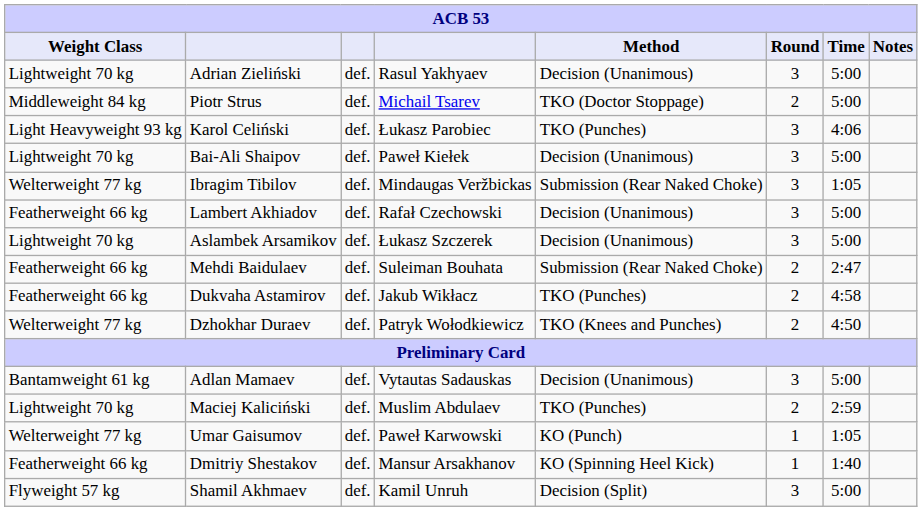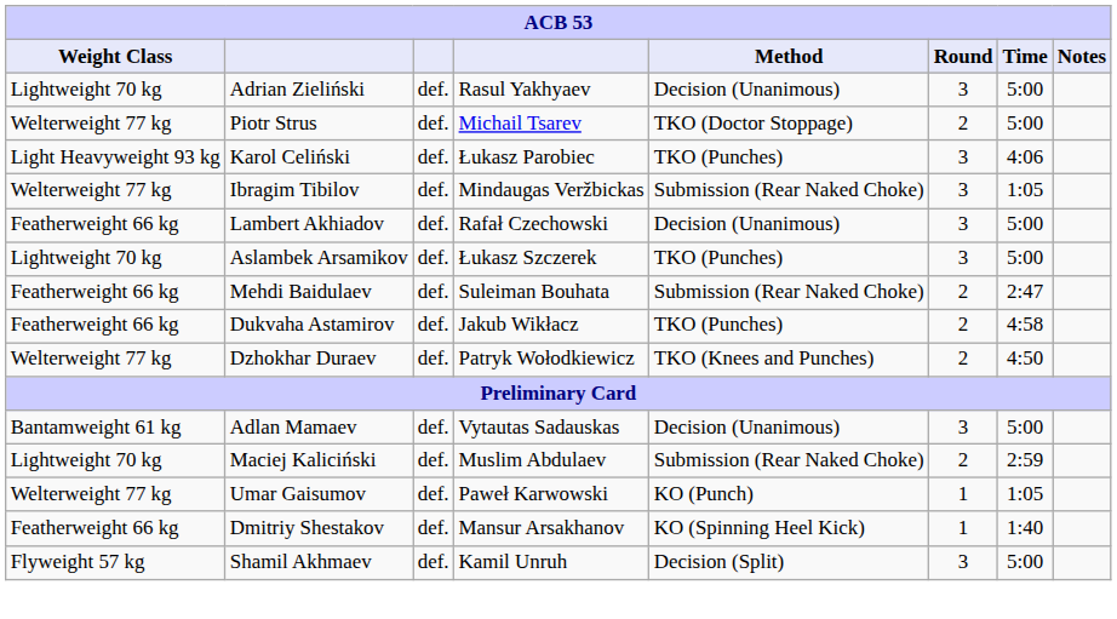 <table class="wikitable" style="font-size: 80%;">
 <tr>
 <th colspan="8" style="background-color: #ccf; color: #000080; text-align: center;"><strong>ACB 53</strong></th>
 </tr>
 <tr>
 <th colspan="1" style="background-color: #E6E8FA; color: #000000; text-align: center;">Weight Class</th>
 <th colspan="1" style="background-color: #E6E8FA; color: #000000; text-align: center;"></th>
 <th colspan="1" style="background-color: #E6E8FA; color: #000000; text-align: center;"></th>
 <th colspan="1" style="background-color: #E6E8FA; color: #000000; text-align: center;"></th>
 <th colspan="1" style="background-color: #E6E8FA; color: #000000; text-align: center;">Method</th>
 <th colspan="1" style="background-color: #E6E8FA; color: #000000; text-align: center;">Round</th>
 <th colspan="1" style="background-color: #E6E8FA; color: #000000; text-align: center;">Time</th>
 <th colspan="1" style="background-color: #E6E8FA; color: #000000; text-align: center;">Notes</th>
 </tr>
 <tr>
 <td>Lightweight 70 kg</td>
 <td> Adrian Zieliński</td>
 <td>def.</td>
 <td> Rasul Yakhyaev</td>
 <td>Decision (Unanimous)</td>
 <td align=center>3</td>
 <td align=center>5:00</td>
 <td></td>
 </tr>
 <tr>
-<td>Middleweight 84 kg</td>
+<td>Welterweight 77 kg</td>
 <td> Piotr Strus</td>
 <td>def.</td>
 <td> <a href='#'>Michail Tsarev</a></td>
 <td>TKO (Doctor Stoppage)</td>
 <td align=center>2</td>
 <td align=center>5:00</td>
 <td></td>
 </tr>
 <tr>
 <td>Light Heavyweight 93 kg</td>
 <td> Karol Celiński</td>
 <td>def.</td>
 <td> Łukasz Parobiec</td>
 <td>TKO (Punches)</td>
 <td align=center>3</td>
 <td align=center>4:06</td>
-<td></td>
-</tr>
-<tr>
-<td>Lightweight 70 kg</td>
-<td> Bai-Ali Shaipov</td>
-<td>def.</td>
-<td> Paweł Kiełek</td>
-<td>Decision (Unanimous)</td>
-<td align=center>3</td>
-<td align=center>5:00</td>
 <td></td>
 </tr>
 <tr>
 <td>Welterweight 77 kg</td>
 <td> Ibragim Tibilov</td>
 <td>def.</td>
 <td> Mindaugas Veržbickas</td>
 <td>Submission (Rear Naked Choke)</td>
 <td align=center>3</td>
 <td align=center>1:05</td>
 <td></td>
 </tr>
 <tr>
 <td>Featherweight 66 kg</td>
 <td> Lambert Akhiadov</td>
 <td>def.</td>
 <td> Rafał Czechowski</td>
 <td>Decision (Unanimous)</td>
 <td align=center>3</td>
 <td align=center>5:00</td>
 <td></td>
 </tr>
 <tr>
 <td>Lightweight 70 kg</td>
 <td> Aslambek Arsamikov</td>
 <td>def.</td>
 <td> Łukasz Szczerek</td>
-<td>Decision (Unanimous)</td>
+<td>TKO (Punches)</td>
 <td align=center>3</td>
 <td align=center>5:00</td>
 <td></td>
 </tr>
 <tr>
 <td>Featherweight 66 kg</td>
 <td> Mehdi Baidulaev</td>
 <td>def.</td>
 <td> Suleiman Bouhata</td>
 <td>Submission (Rear Naked Choke)</td>
 <td align=center>2</td>
 <td align=center>2:47</td>
 <td></td>
 </tr>
 <tr>
 <td>Featherweight 66 kg</td>
 <td> Dukvaha Astamirov</td>
 <td>def.</td>
 <td> Jakub Wikłacz</td>
 <td>TKO (Punches)</td>
 <td align=center>2</td>
 <td align=center>4:58</td>
 <td></td>
 </tr>
 <tr>
 <td>Welterweight 77 kg</td>
 <td> Dzhokhar Duraev</td>
 <td>def.</td>
 <td> Patryk Wołodkiewicz</td>
 <td>TKO (Knees and Punches)</td>
 <td align=center>2</td>
 <td align=center>4:50</td>
 <td></td>
 </tr>
 <tr>
 <th colspan="8" style="background-color: #ccf; color: #000080; text-align: center;"><strong>Preliminary Card</strong></th>
 </tr>
 <tr>
 <td>Bantamweight 61 kg</td>
 <td> Adlan Mamaev</td>
 <td>def.</td>
 <td> Vytautas Sadauskas</td>
 <td>Decision (Unanimous)</td>
 <td align=center>3</td>
 <td align=center>5:00</td>
 <td></td>
 </tr>
 <tr>
 <td>Lightweight 70 kg</td>
 <td> Maciej Kaliciński</td>
 <td>def.</td>
 <td> Muslim Abdulaev</td>
-<td>TKO (Punches)</td>
+<td>Submission (Rear Naked Choke)</td>
 <td align=center>2</td>
 <td align=center>2:59</td>
 <td></td>
 </tr>
 <tr>
 <td>Welterweight 77 kg</td>
 <td> Umar Gaisumov</td>
 <td>def.</td>
 <td> Paweł Karwowski</td>
 <td>KO (Punch)</td>
 <td align=center>1</td>
 <td align=center>1:05</td>
 <td></td>
 </tr>
 <tr>
 <td>Featherweight 66 kg</td>
 <td> Dmitriy Shestakov</td>
 <td>def.</td>
 <td> Mansur Arsakhanov</td>
 <td>KO (Spinning Heel Kick)</td>
 <td align=center>1</td>
 <td align=center>1:40</td>
 <td></td>
 </tr>
 <tr>
 <td>Flyweight 57 kg</td>
 <td> Shamil Akhmaev</td>
 <td>def.</td>
 <td> Kamil Unruh</td>
 <td>Decision (Split)</td>
 <td align=center>3</td>
 <td align=center>5:00</td>
 <td></td>
 </tr>
 </table>
